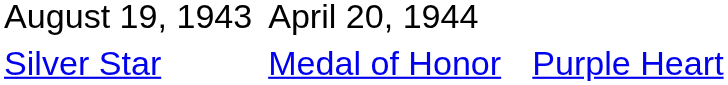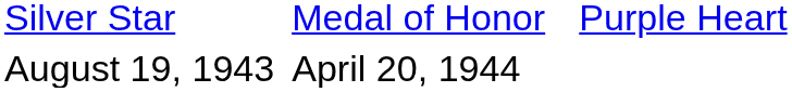 <table style="margin:1em auto;">
 <tr>
 <td width=120px></td>
 <td width=120px></td>
 <td width=120px></td>
 </tr>
 <tr>
+<td><a href='#'>Silver Star</a></td>
+<td><a href='#'>Medal of Honor</a></td>
+<td><a href='#'>Purple Heart</a></td>
+</tr>
+<tr>
 <td>August 19, 1943</td>
 <td>April 20, 1944</td>
 <td></td>
 </tr>
 <tr>
-<td><a href='#'>Silver Star</a></td>
-<td><a href='#'>Medal of Honor</a></td>
-<td><a href='#'>Purple Heart</a></td>
-</tr>
-<tr>
 </tr>
 </table>
